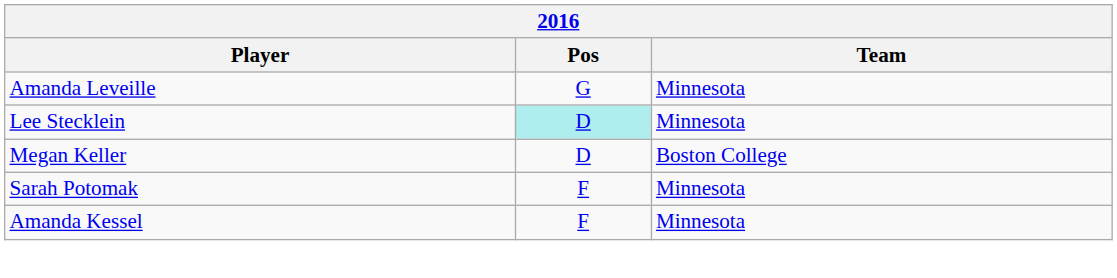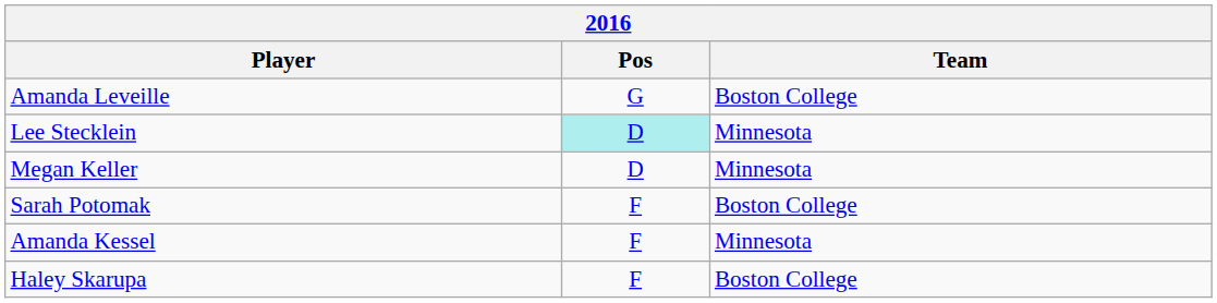 <table class="wikitable" width=95%>
 <tr>
 <th colspan=3><a href='#'>2016</a></th>
 </tr>
 <tr>
 <th>Player</th>
 <th>Pos</th>
 <th>Team</th>
 </tr>
 <tr>
 <td><a href='#'>Amanda Leveille</a></td>
 <td style="text-align:center;"><a href='#'>G</a></td>
-<td><a href='#'>Minnesota</a></td>
+<td><a href='#'>Boston College</a></td>
 </tr>
 <tr>
 <td><a href='#'>Lee Stecklein</a></td>
 <td style="background: paleturquoise; text-align:center;"><a href='#'>D</a></td>
 <td><a href='#'>Minnesota</a></td>
 </tr>
 <tr>
 <td><a href='#'>Megan Keller</a></td>
 <td style="text-align:center;"><a href='#'>D</a></td>
-<td><a href='#'>Boston College</a></td>
+<td><a href='#'>Minnesota</a></td>
 </tr>
 <tr>
 <td><a href='#'>Sarah Potomak</a></td>
 <td style="text-align:center;"><a href='#'>F</a></td>
-<td><a href='#'>Minnesota</a></td>
+<td><a href='#'>Boston College</a></td>
 </tr>
 <tr>
 <td><a href='#'>Amanda Kessel</a></td>
 <td style="text-align:center;"><a href='#'>F</a></td>
 <td><a href='#'>Minnesota</a></td>
 </tr>
+<tr>
+<td><a href='#'>Haley Skarupa</a></td>
+<td style="text-align:center;"><a href='#'>F</a></td>
+<td><a href='#'>Boston College</a></td>
+</tr>
 </table>
